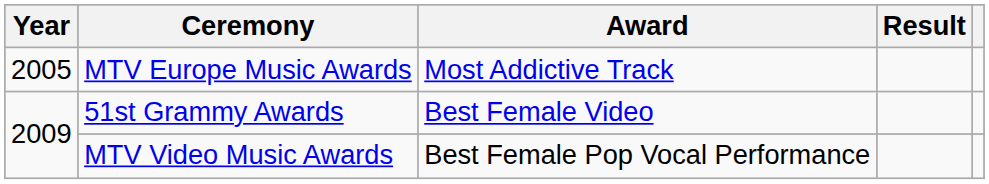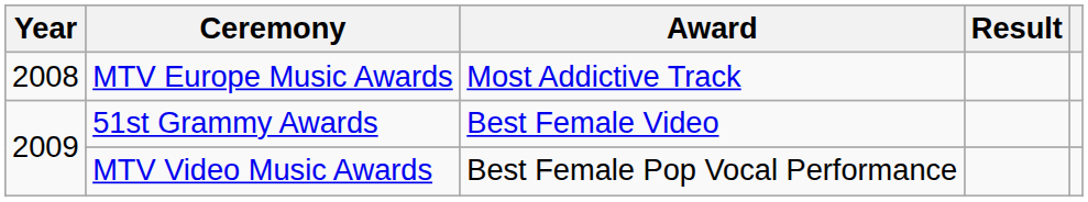 <table class="wikitable">
 <tr>
 <th>Year</th>
 <th>Ceremony</th>
 <th>Award</th>
 <th>Result</th>
 <th></th>
 </tr>
 <tr>
-<td>2005</td>
+<td>2008</td>
 <td><a href='#'>MTV Europe Music Awards</a></td>
 <td><a href='#'>Most Addictive Track</a></td>
 <td></td>
 <td></td>
 </tr>
 <tr>
 <td rowspan="2">2009</td>
 <td><a href='#'>51st Grammy Awards</a></td>
 <td><a href='#'>Best Female Video</a></td>
 <td></td>
 <td></td>
 </tr>
 <tr>
 <td><a href='#'>MTV Video Music Awards</a></td>
 <td>Best Female Pop Vocal Performance</td>
 <td></td>
 <td></td>
 </tr>
 </table>
